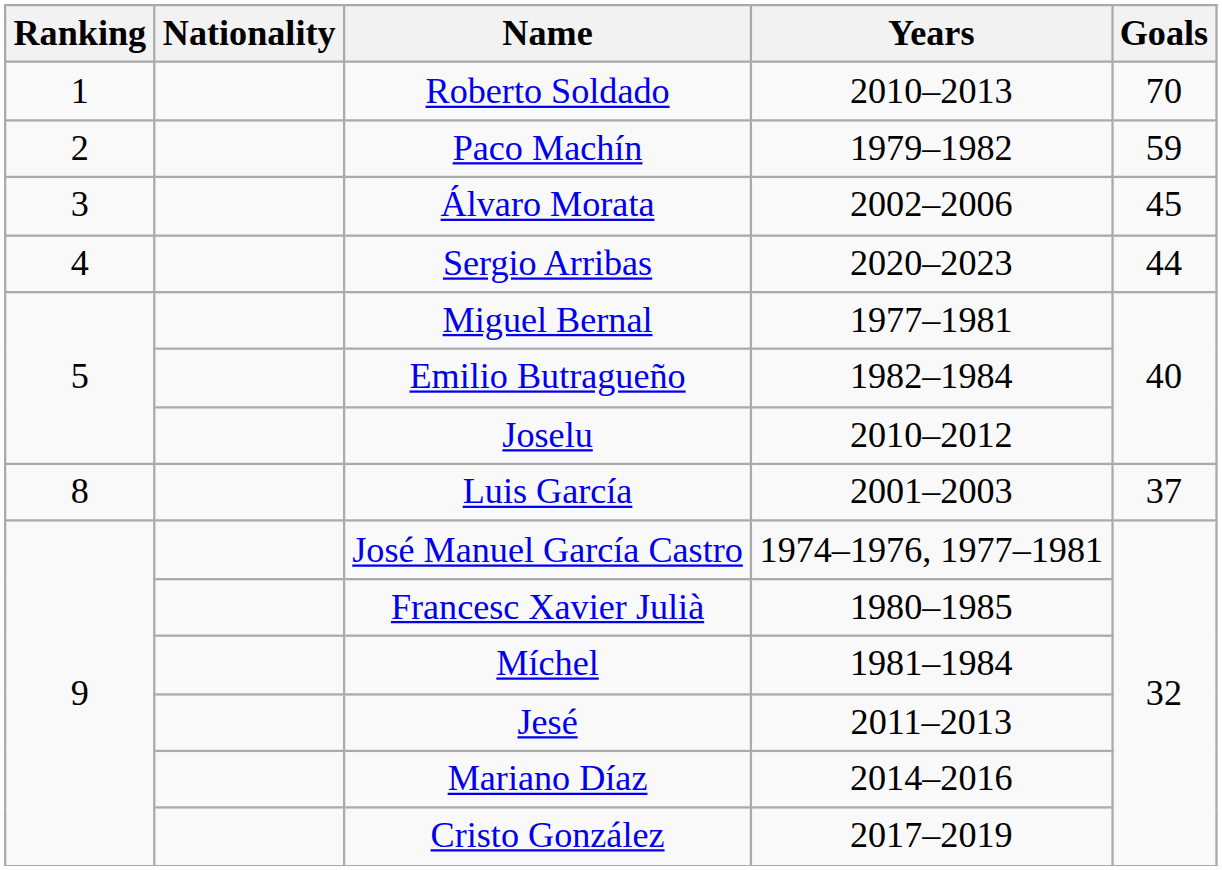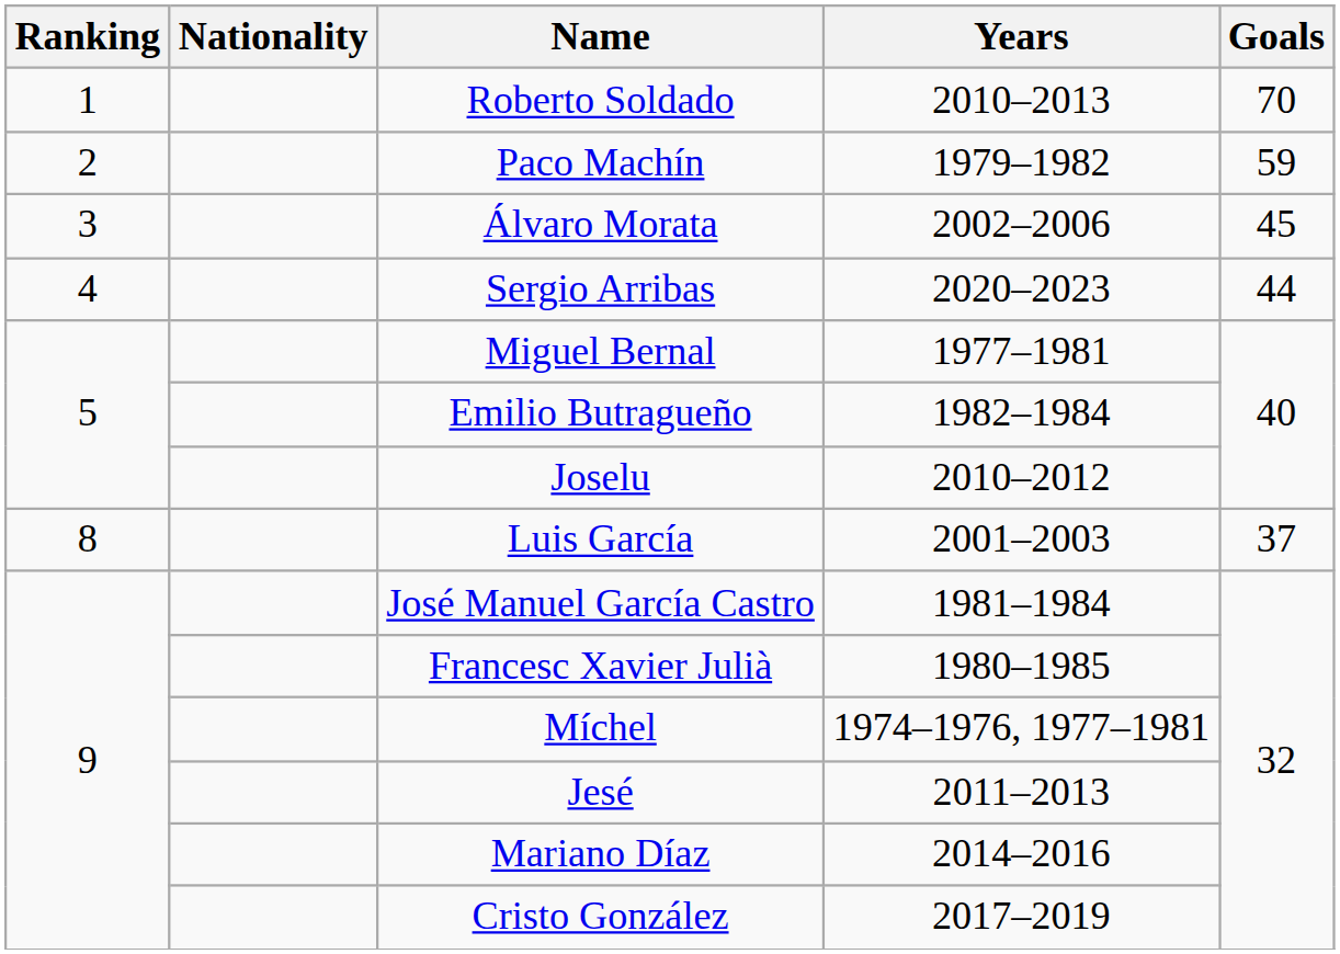 <table class="wikitable sortable" style=text-align:center>
 <tr>
 <th>Ranking</th>
 <th>Nationality</th>
 <th>Name</th>
 <th>Years</th>
 <th>Goals</th>
 </tr>
 <tr>
 <td>1</td>
 <td align="left"></td>
 <td><a href='#'>Roberto Soldado</a></td>
 <td>2010–2013</td>
 <td>70</td>
 </tr>
 <tr>
 <td>2</td>
 <td align="left"></td>
 <td><a href='#'>Paco Machín</a></td>
 <td>1979–1982</td>
 <td>59</td>
 </tr>
 <tr>
 <td>3</td>
 <td align="left"></td>
 <td><a href='#'>Álvaro Morata</a></td>
 <td>2002–2006</td>
 <td>45</td>
 </tr>
 <tr>
 <td>4</td>
 <td align="left"></td>
 <td><a href='#'>Sergio Arribas</a></td>
 <td>2020–2023</td>
 <td>44</td>
 </tr>
 <tr>
 <td rowspan=3>5</td>
 <td align="left"></td>
 <td><a href='#'>Miguel Bernal</a></td>
 <td>1977–1981</td>
 <td rowspan=3>40</td>
 </tr>
 <tr>
 <td align="left"></td>
 <td><a href='#'>Emilio Butragueño</a></td>
 <td>1982–1984</td>
 </tr>
 <tr>
 <td align="left"></td>
 <td><a href='#'>Joselu</a></td>
 <td>2010–2012</td>
 </tr>
 <tr>
 <td>8</td>
 <td align="left"></td>
 <td><a href='#'>Luis García</a></td>
 <td>2001–2003</td>
 <td>37</td>
 </tr>
 <tr>
 <td rowspan=6>9</td>
 <td align="left"></td>
 <td><a href='#'>José Manuel García Castro</a></td>
-<td>1974–1976, 1977–1981</td>
+<td>1981–1984</td>
 <td rowspan=6>32</td>
 </tr>
 <tr>
 <td align="left"></td>
 <td><a href='#'>Francesc Xavier Julià</a></td>
 <td>1980–1985</td>
 </tr>
 <tr>
 <td align="left"></td>
 <td><a href='#'>Míchel</a></td>
-<td>1981–1984</td>
+<td>1974–1976, 1977–1981</td>
 </tr>
 <tr>
 <td align="left"></td>
 <td><a href='#'>Jesé</a></td>
 <td>2011–2013</td>
 </tr>
 <tr>
 <td align="left"></td>
 <td><a href='#'>Mariano Díaz</a></td>
 <td>2014–2016</td>
 </tr>
 <tr>
 <td align="left"></td>
 <td><a href='#'>Cristo González</a></td>
 <td>2017–2019</td>
 </tr>
 <tr>
 </tr>
 </table>
